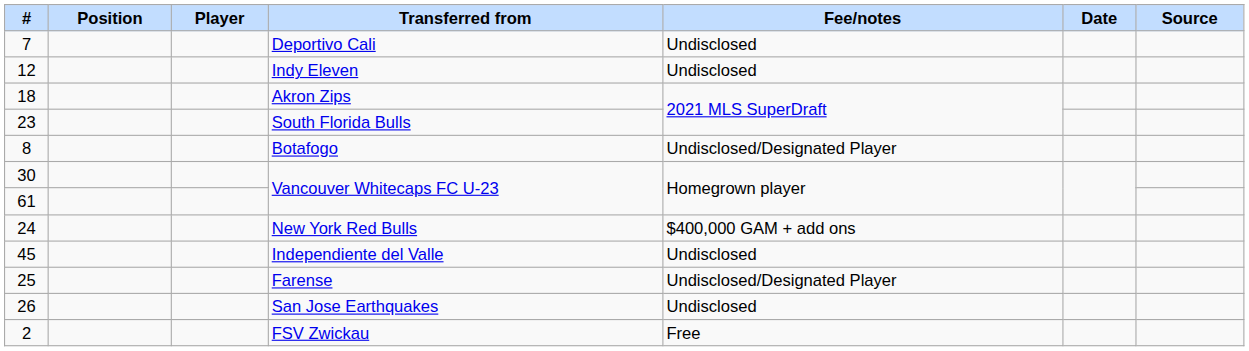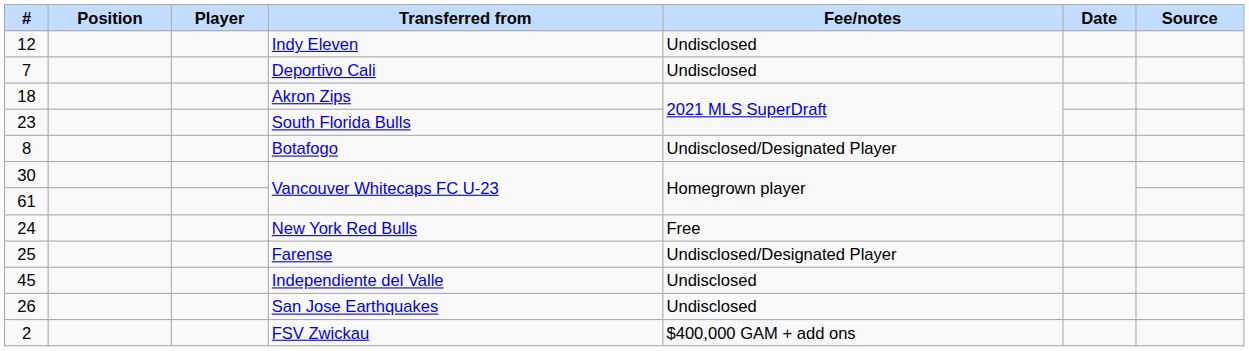 <table class="wikitable sortable" style="width:90%; text-align:center; font-size:95%; text-align:left;">
 <tr>
 <th style="background:#c2ddff;">#</th>
 <th style="background:#c2ddff;">Position</th>
 <th style="background:#c2ddff;">Player</th>
 <th style="background:#c2ddff;">Transferred from</th>
 <th style="background:#c2ddff;">Fee/notes</th>
 <th style="background:#c2ddff;">Date</th>
 <th style="background:#c2ddff;">Source</th>
 </tr>
 <tr>
-<td align=center>7</td>
+<td align=center>12</td>
 <td align=center></td>
 <td></td>
-<td> <a href='#'>Deportivo Cali</a></td>
+<td> <a href='#'>Indy Eleven</a></td>
 <td>Undisclosed</td>
 <td></td>
 <td></td>
 </tr>
 <tr>
-<td align=center>12</td>
+<td align=center>7</td>
 <td align=center></td>
 <td></td>
-<td> <a href='#'>Indy Eleven</a></td>
+<td> <a href='#'>Deportivo Cali</a></td>
 <td>Undisclosed</td>
 <td></td>
 <td></td>
 </tr>
 <tr>
 <td align=center>18</td>
 <td align=center></td>
 <td></td>
 <td> <a href='#'>Akron Zips</a></td>
 <td rowspan=2><a href='#'>2021 MLS SuperDraft</a></td>
 <td></td>
 <td></td>
 </tr>
 <tr>
 <td align=center>23</td>
 <td align=center></td>
 <td></td>
 <td> <a href='#'>South Florida Bulls</a></td>
 <td></td>
 <td></td>
 </tr>
 <tr>
 <td align=center>8</td>
 <td align=center></td>
 <td></td>
 <td> <a href='#'>Botafogo</a></td>
 <td>Undisclosed/Designated Player</td>
 <td></td>
 <td></td>
 </tr>
 <tr>
 <td align=center>30</td>
 <td align=center></td>
 <td></td>
 <td rowspan=2> <a href='#'>Vancouver Whitecaps FC U-23</a></td>
 <td rowspan=2>Homegrown player</td>
 <td rowspan=2></td>
 <td></td>
 </tr>
 <tr>
 <td align=center>61</td>
 <td align=center></td>
 <td></td>
 <td></td>
 </tr>
 <tr>
 <td align=center>24</td>
 <td align=center></td>
 <td></td>
 <td> <a href='#'>New York Red Bulls</a></td>
-<td>$400,000 GAM + add ons</td>
+<td>Free</td>
+<td></td>
+<td></td>
+</tr>
+<tr>
+<td align=center>25</td>
+<td align=center></td>
+<td></td>
+<td> <a href='#'>Farense</a></td>
+<td>Undisclosed/Designated Player</td>
 <td></td>
 <td></td>
 </tr>
 <tr>
 <td align=center>45</td>
 <td align=center></td>
 <td></td>
 <td> <a href='#'>Independiente del Valle</a></td>
 <td>Undisclosed</td>
-<td></td>
-<td></td>
-</tr>
-<tr>
-<td align=center>25</td>
-<td align=center></td>
-<td></td>
-<td> <a href='#'>Farense</a></td>
-<td>Undisclosed/Designated Player</td>
 <td></td>
 <td></td>
 </tr>
 <tr>
 <td align=center>26</td>
 <td align=center></td>
 <td></td>
 <td> <a href='#'>San Jose Earthquakes</a></td>
 <td>Undisclosed</td>
 <td></td>
 <td></td>
 </tr>
 <tr>
 <td align=center>2</td>
 <td align=center></td>
 <td></td>
 <td> <a href='#'>FSV Zwickau</a></td>
-<td>Free</td>
+<td>$400,000 GAM + add ons</td>
 <td></td>
 <td></td>
 </tr>
 </table>
